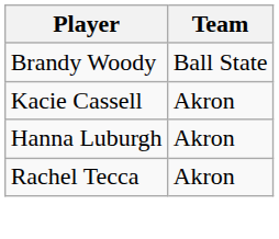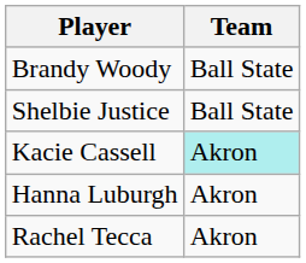 <table class="wikitable">
 <tr>
 <th>Player</th>
 <th>Team</th>
 </tr>
 <tr>
 <td>Brandy Woody</td>
 <td>Ball State</td>
 </tr>
 <tr>
+<td>Shelbie Justice</td>
+<td>Ball State</td>
+</tr>
+<tr>
 <td>Kacie Cassell</td>
-<td>Akron</td>
+<td style="background: paleturquoise;">Akron</td>
 </tr>
 <tr>
 <td>Hanna Luburgh</td>
 <td>Akron</td>
 </tr>
 <tr>
 <td>Rachel Tecca</td>
 <td>Akron</td>
 </tr>
 </table>
